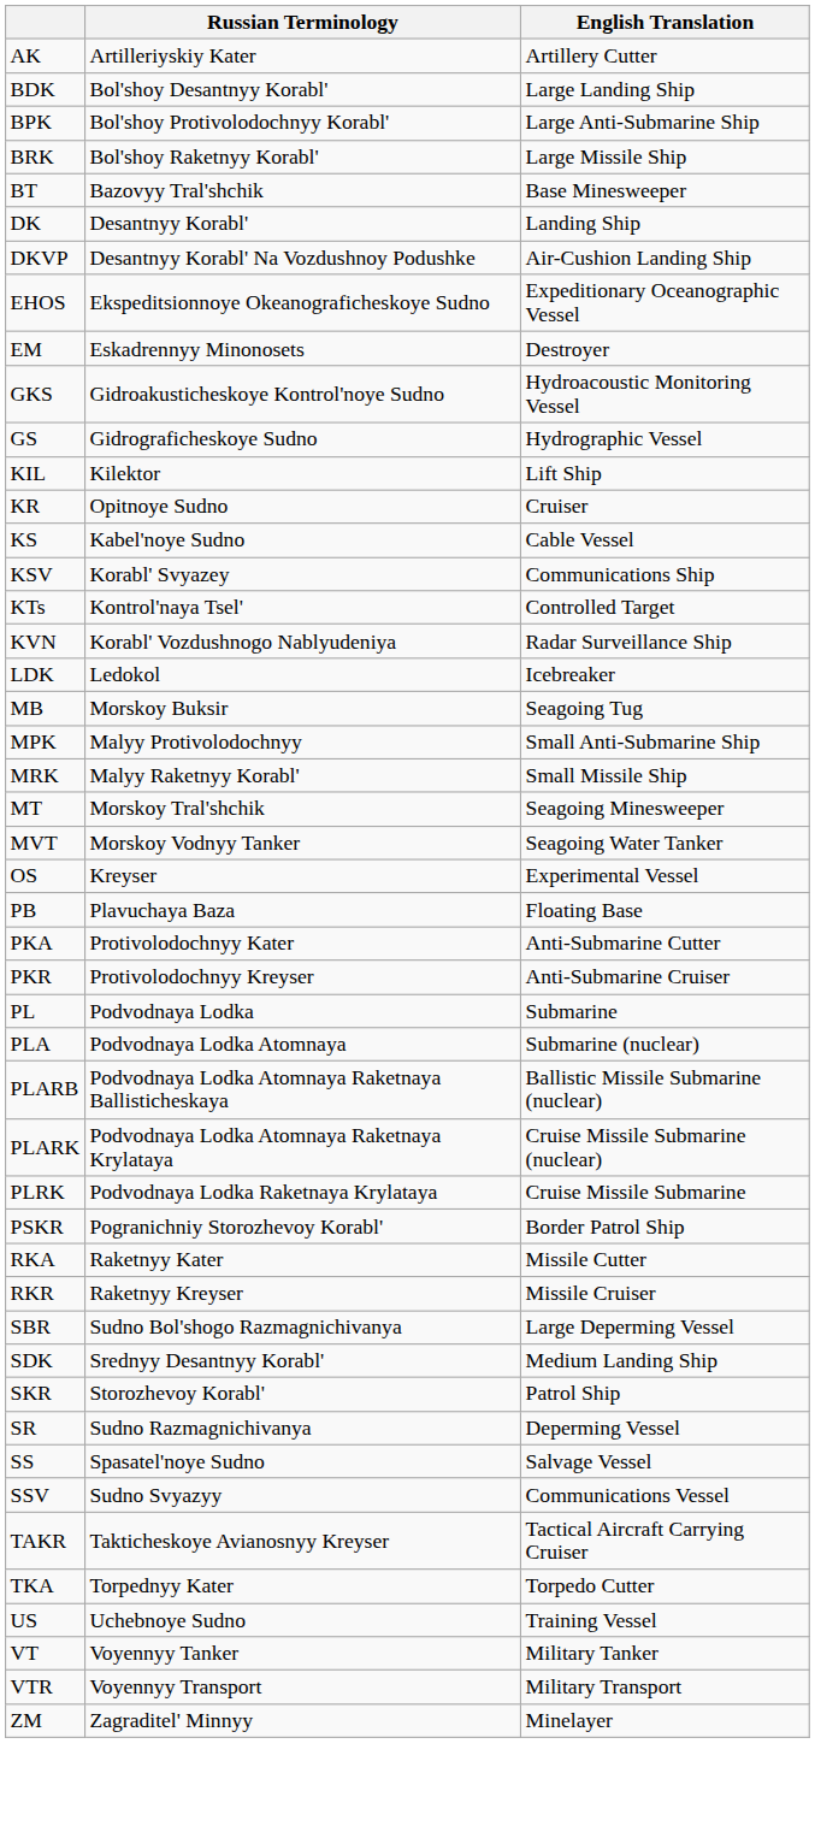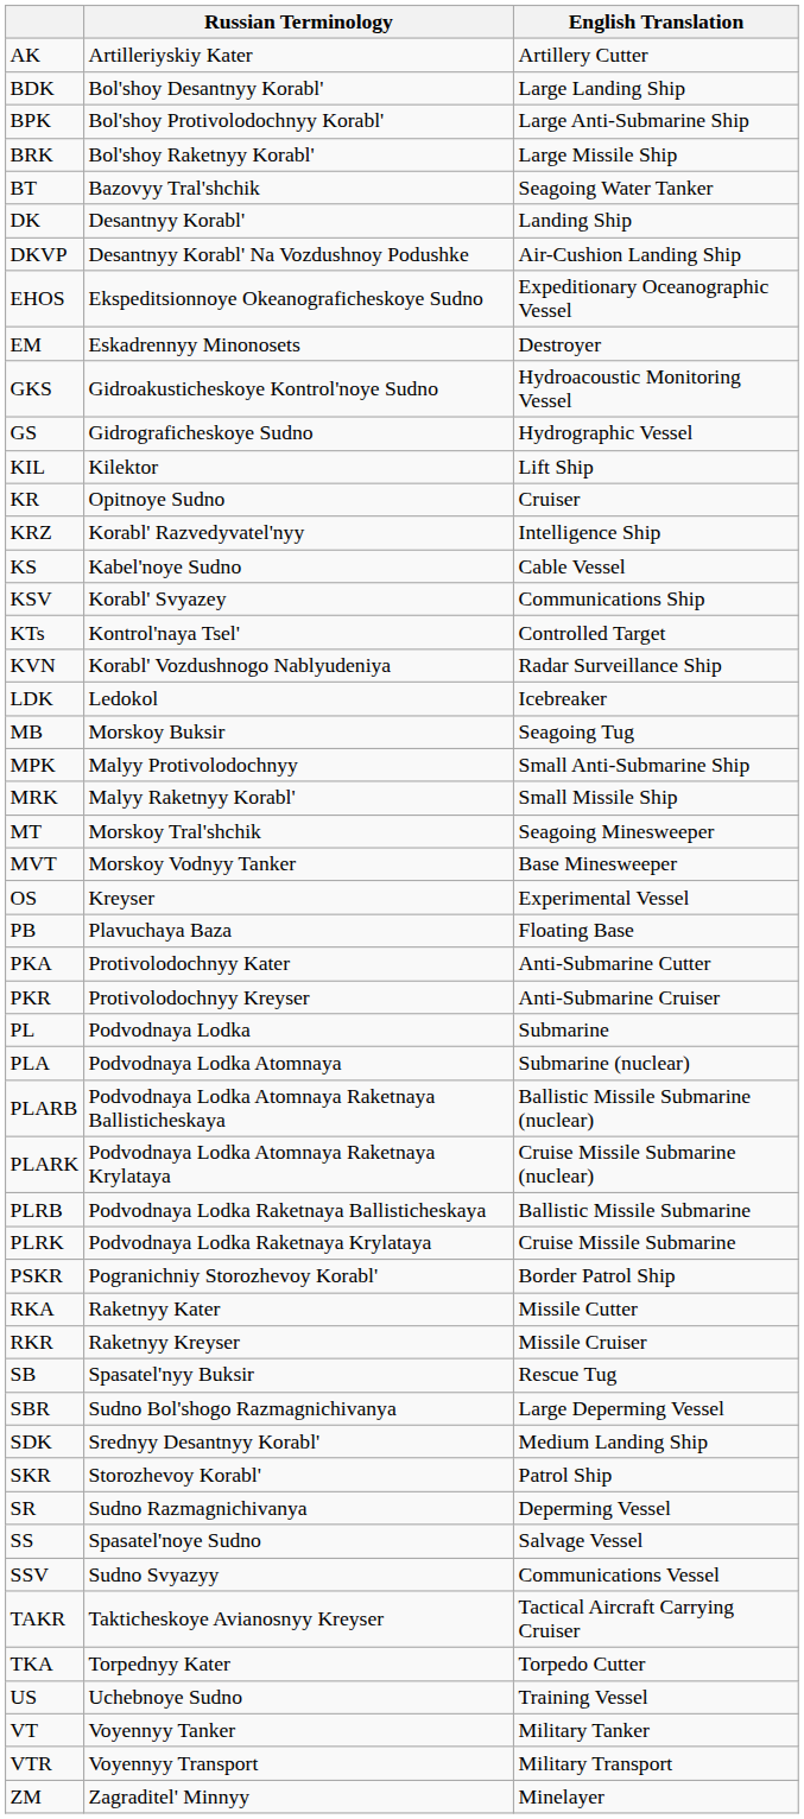 <table class="wikitable sortable mw-collapsible mw-collapsed">
 <tr>
 <th></th>
 <th>Russian Terminology</th>
 <th>English Translation</th>
 </tr>
 <tr>
 <td>AK</td>
 <td>Artilleriyskiy Kater</td>
 <td>Artillery Cutter</td>
 </tr>
 <tr>
 <td>BDK</td>
 <td>Bol'shoy Desantnyy Korabl'</td>
 <td>Large Landing Ship</td>
 </tr>
 <tr>
 <td>BPK</td>
 <td>Bol'shoy Protivolodochnyy Korabl'</td>
 <td>Large Anti-Submarine Ship</td>
 </tr>
 <tr>
 <td>BRK</td>
 <td>Bol'shoy Raketnyy Korabl'</td>
 <td>Large Missile Ship</td>
 </tr>
 <tr>
 <td>BT</td>
 <td>Bazovyy Tral'shchik</td>
-<td>Base Minesweeper</td>
+<td>Seagoing Water Tanker</td>
 </tr>
 <tr>
 <td>DK</td>
 <td>Desantnyy Korabl'</td>
 <td>Landing Ship</td>
 </tr>
 <tr>
 <td>DKVP</td>
 <td>Desantnyy Korabl' Na Vozdushnoy Podushke</td>
 <td>Air-Cushion Landing Ship</td>
 </tr>
 <tr>
 <td>EHOS</td>
 <td>Ekspeditsionnoye Okeanograficheskoye Sudno</td>
 <td>Expeditionary Oceanographic Vessel</td>
 </tr>
 <tr>
 <td>EM</td>
 <td>Eskadrennyy Minonosets</td>
 <td>Destroyer</td>
 </tr>
 <tr>
 <td>GKS</td>
 <td>Gidroakusticheskoye Kontrol'noye Sudno</td>
 <td>Hydroacoustic Monitoring Vessel</td>
 </tr>
 <tr>
 <td>GS</td>
 <td>Gidrograficheskoye Sudno</td>
 <td>Hydrographic Vessel</td>
 </tr>
 <tr>
 <td>KIL</td>
 <td>Kilektor</td>
 <td>Lift Ship</td>
 </tr>
 <tr>
 <td>KR</td>
 <td>Opitnoye Sudno</td>
 <td>Cruiser</td>
+</tr>
+<tr>
+<td>KRZ</td>
+<td>Korabl' Razvedyvatel'nyy</td>
+<td>Intelligence Ship</td>
 </tr>
 <tr>
 <td>KS</td>
 <td>Kabel'noye Sudno</td>
 <td>Cable Vessel</td>
 </tr>
 <tr>
 <td>KSV</td>
 <td>Korabl' Svyazey</td>
 <td>Communications Ship</td>
 </tr>
 <tr>
 <td>KTs</td>
 <td>Kontrol'naya Tsel'</td>
 <td>Controlled Target</td>
 </tr>
 <tr>
 <td>KVN</td>
 <td>Korabl' Vozdushnogo Nablyudeniya</td>
 <td>Radar Surveillance Ship</td>
 </tr>
 <tr>
 <td>LDK</td>
 <td>Ledokol</td>
 <td>Icebreaker</td>
 </tr>
 <tr>
 <td>MB</td>
 <td>Morskoy Buksir</td>
 <td>Seagoing Tug</td>
 </tr>
 <tr>
 <td>MPK</td>
 <td>Malyy Protivolodochnyy</td>
 <td>Small Anti-Submarine Ship</td>
 </tr>
 <tr>
 <td>MRK</td>
 <td>Malyy Raketnyy Korabl'</td>
 <td>Small Missile Ship</td>
 </tr>
 <tr>
 <td>MT</td>
 <td>Morskoy Tral'shchik</td>
 <td>Seagoing Minesweeper</td>
 </tr>
 <tr>
 <td>MVT</td>
 <td>Morskoy Vodnyy Tanker</td>
-<td>Seagoing Water Tanker</td>
+<td>Base Minesweeper</td>
 </tr>
 <tr>
 <td>OS</td>
 <td>Kreyser</td>
 <td>Experimental Vessel</td>
 </tr>
 <tr>
 <td>PB</td>
 <td>Plavuchaya Baza</td>
 <td>Floating Base</td>
 </tr>
 <tr>
 <td>PKA</td>
 <td>Protivolodochnyy Kater</td>
 <td>Anti-Submarine Cutter</td>
 </tr>
 <tr>
 <td>PKR</td>
 <td>Protivolodochnyy Kreyser</td>
 <td>Anti-Submarine Cruiser</td>
 </tr>
 <tr>
 <td>PL</td>
 <td>Podvodnaya Lodka</td>
 <td>Submarine</td>
 </tr>
 <tr>
 <td>PLA</td>
 <td>Podvodnaya Lodka Atomnaya</td>
 <td>Submarine (nuclear)</td>
 </tr>
 <tr>
 <td>PLARB</td>
 <td>Podvodnaya Lodka Atomnaya Raketnaya Ballisticheskaya</td>
 <td>Ballistic Missile Submarine (nuclear)</td>
 </tr>
 <tr>
 <td>PLARK</td>
 <td>Podvodnaya Lodka Atomnaya Raketnaya Krylataya</td>
 <td>Cruise Missile Submarine (nuclear)</td>
 </tr>
 <tr>
+<td>PLRB</td>
+<td>Podvodnaya Lodka Raketnaya Ballisticheskaya</td>
+<td>Ballistic Missile Submarine</td>
+</tr>
+<tr>
 <td>PLRK</td>
 <td>Podvodnaya Lodka Raketnaya Krylataya</td>
 <td>Cruise Missile Submarine</td>
 </tr>
 <tr>
 <td>PSKR</td>
 <td>Pogranichniy Storozhevoy Korabl'</td>
 <td>Border Patrol Ship</td>
 </tr>
 <tr>
 <td>RKA</td>
 <td>Raketnyy Kater</td>
 <td>Missile Cutter</td>
 </tr>
 <tr>
 <td>RKR</td>
 <td>Raketnyy Kreyser</td>
 <td>Missile Cruiser</td>
+</tr>
+<tr>
+<td>SB</td>
+<td>Spasatel'nyy Buksir</td>
+<td>Rescue Tug</td>
 </tr>
 <tr>
 <td>SBR</td>
 <td>Sudno Bol'shogo Razmagnichivanya</td>
 <td>Large Deperming Vessel</td>
 </tr>
 <tr>
 <td>SDK</td>
 <td>Srednyy Desantnyy Korabl'</td>
 <td>Medium Landing Ship</td>
 </tr>
 <tr>
 <td>SKR</td>
 <td>Storozhevoy Korabl'</td>
 <td>Patrol Ship</td>
 </tr>
 <tr>
 <td>SR</td>
 <td>Sudno Razmagnichivanya</td>
 <td>Deperming Vessel</td>
 </tr>
 <tr>
 <td>SS</td>
 <td>Spasatel'noye Sudno</td>
 <td>Salvage Vessel</td>
 </tr>
 <tr>
 <td>SSV</td>
 <td>Sudno Svyazyy</td>
 <td>Communications Vessel</td>
 </tr>
 <tr>
 <td>TAKR</td>
 <td>Takticheskoye Avianosnyy Kreyser</td>
 <td>Tactical Aircraft Carrying Cruiser</td>
 </tr>
 <tr>
 <td>TKA</td>
 <td>Torpednyy Kater</td>
 <td>Torpedo Cutter</td>
 </tr>
 <tr>
 <td>US</td>
 <td>Uchebnoye Sudno</td>
 <td>Training Vessel</td>
 </tr>
 <tr>
 <td>VT</td>
 <td>Voyennyy Tanker</td>
 <td>Military Tanker</td>
 </tr>
 <tr>
 <td>VTR</td>
 <td>Voyennyy Transport</td>
 <td>Military Transport</td>
 </tr>
 <tr>
 <td>ZM</td>
 <td>Zagraditel' Minnyy</td>
 <td>Minelayer</td>
 </tr>
 </table>
